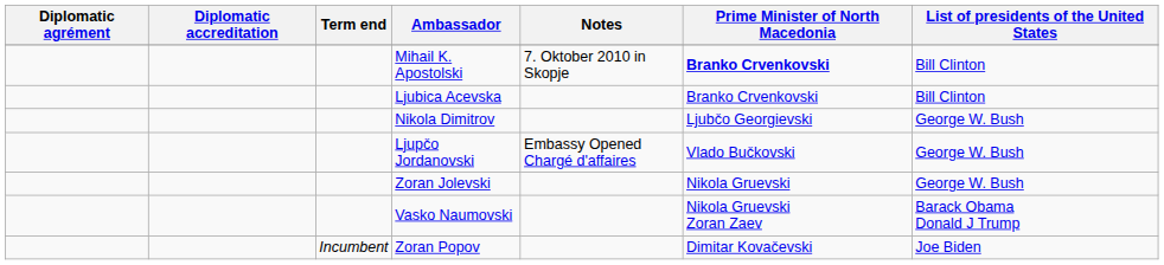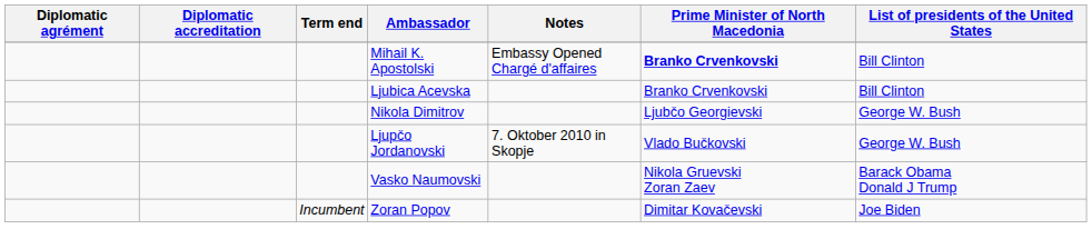 <table class="wikitable sortable">
 <tr>
 <th>Diplomatic <a href='#'>agrément</a></th>
 <th><a href='#'>Diplomatic accreditation</a></th>
 <th>Term end</th>
 <th><a href='#'>Ambassador</a></th>
 <th>Notes</th>
 <th><a href='#'>Prime Minister of North Macedonia</a></th>
 <th><a href='#'>List of presidents of the United States</a></th>
 </tr>
 <tr>
 </tr>
 <tr>
 <td></td>
 <td></td>
 <td></td>
 <td><a href='#'>Mihail K. Apostolski</a></td>
-<td>7. Oktober 2010 in Skopje</td>
+<td>Embassy Opened<br><a href='#'>Chargé d'affaires</a></td>
 <td><strong><a href='#'>Branko Crvenkovski</a></strong></td>
 <td><a href='#'>Bill Clinton</a></td>
 </tr>
 <tr>
 <td></td>
 <td></td>
 <td></td>
 <td><a href='#'>Ljubica Acevska</a></td>
 <td></td>
 <td><a href='#'>Branko Crvenkovski</a></td>
 <td><a href='#'>Bill Clinton</a></td>
 </tr>
 <tr>
 <td></td>
 <td></td>
 <td></td>
 <td><a href='#'>Nikola Dimitrov</a></td>
 <td></td>
 <td><a href='#'>Ljubčo Georgievski</a></td>
 <td><a href='#'>George W. Bush</a></td>
 </tr>
 <tr>
 <td></td>
 <td></td>
 <td></td>
 <td><a href='#'>Ljupčo Jordanovski</a></td>
-<td>Embassy Opened<br><a href='#'>Chargé d'affaires</a></td>
+<td>7. Oktober 2010 in Skopje</td>
 <td><a href='#'>Vlado Bučkovski</a></td>
-<td><a href='#'>George W. Bush</a></td>
-</tr>
-<tr>
-<td></td>
-<td></td>
-<td></td>
-<td><a href='#'>Zoran Jolevski</a></td>
-<td></td>
-<td><a href='#'>Nikola Gruevski</a></td>
 <td><a href='#'>George W. Bush</a></td>
 </tr>
 <tr>
 <td></td>
 <td></td>
 <td></td>
 <td><a href='#'>Vasko Naumovski</a></td>
 <td></td>
 <td><a href='#'>Nikola Gruevski</a> <br> <a href='#'>Zoran Zaev</a></td>
 <td><a href='#'>Barack Obama</a> <br> <a href='#'>Donald J Trump</a></td>
 </tr>
 <tr>
 <td></td>
 <td></td>
 <td><em>Incumbent</em></td>
 <td><a href='#'>Zoran Popov</a></td>
 <td></td>
 <td><a href='#'>Dimitar Kovačevski</a></td>
 <td><a href='#'>Joe Biden</a></td>
 </tr>
 </table>
